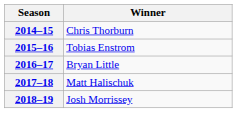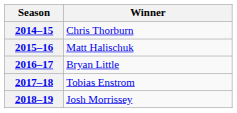 <table class="wikitable">
 <tr>
 <th scope="col" style="width:5em">Season</th>
 <th scope="col" style="width:15em">Winner</th>
 </tr>
 <tr>
 <th scope="row"><a href='#'>2014–15</a></th>
 <td><a href='#'>Chris Thorburn</a></td>
 </tr>
 <tr>
 <th scope="row"><a href='#'>2015–16</a></th>
-<td><a href='#'>Tobias Enstrom</a></td>
+<td><a href='#'>Matt Halischuk</a></td>
 </tr>
 <tr>
 <th scope="row"><a href='#'>2016–17</a></th>
 <td><a href='#'>Bryan Little</a></td>
 </tr>
 <tr>
 <th scope="row"><a href='#'>2017–18</a></th>
-<td><a href='#'>Matt Halischuk</a></td>
+<td><a href='#'>Tobias Enstrom</a></td>
 </tr>
 <tr>
 <th scope="row"><a href='#'>2018–19</a></th>
 <td><a href='#'>Josh Morrissey</a></td>
 </tr>
 </table>
